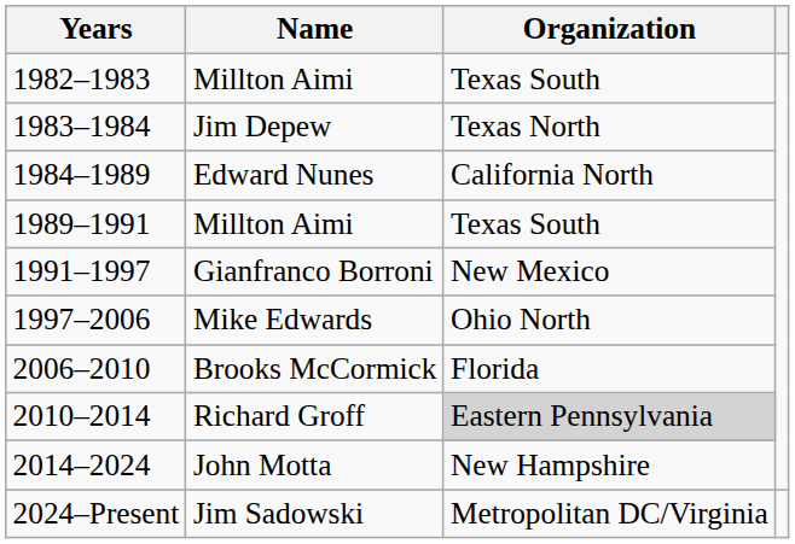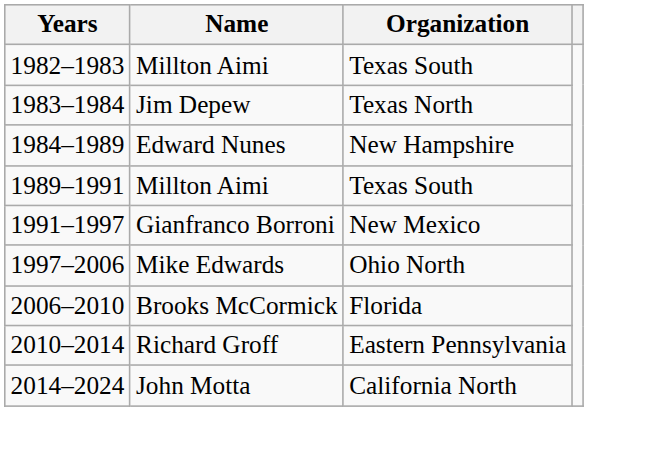 <table class="wikitable">
 <tr>
 <th>Years</th>
 <th>Name</th>
 <th>Organization</th>
 <th></th>
 </tr>
 <tr>
 <td>1982–1983</td>
 <td>Millton Aimi</td>
 <td>Texas South</td>
 <td rowspan="9"></td>
 </tr>
 <tr>
 <td>1983–1984</td>
 <td>Jim Depew</td>
 <td>Texas North</td>
 </tr>
 <tr>
 <td>1984–1989</td>
 <td>Edward Nunes</td>
-<td>California North</td>
+<td>New Hampshire</td>
 </tr>
 <tr>
 <td>1989–1991</td>
 <td>Millton Aimi</td>
 <td>Texas South</td>
 </tr>
 <tr>
 <td>1991–1997</td>
 <td>Gianfranco Borroni</td>
 <td>New Mexico</td>
 </tr>
 <tr>
 <td>1997–2006</td>
 <td>Mike Edwards</td>
 <td>Ohio North</td>
 </tr>
 <tr>
 <td>2006–2010</td>
 <td>Brooks McCormick</td>
 <td>Florida</td>
 </tr>
 <tr>
 <td>2010–2014</td>
 <td>Richard Groff</td>
-<td style="background: lightgrey;">Eastern Pennsylvania</td>
+<td>Eastern Pennsylvania</td>
 </tr>
 <tr>
 <td>2014–2024</td>
 <td>John Motta</td>
-<td>New Hampshire</td>
-</tr>
-<tr>
-<td>2024–Present</td>
-<td>Jim Sadowski</td>
-<td>Metropolitan DC/Virginia</td>
-<td></td>
+<td>California North</td>
 </tr>
 </table>
